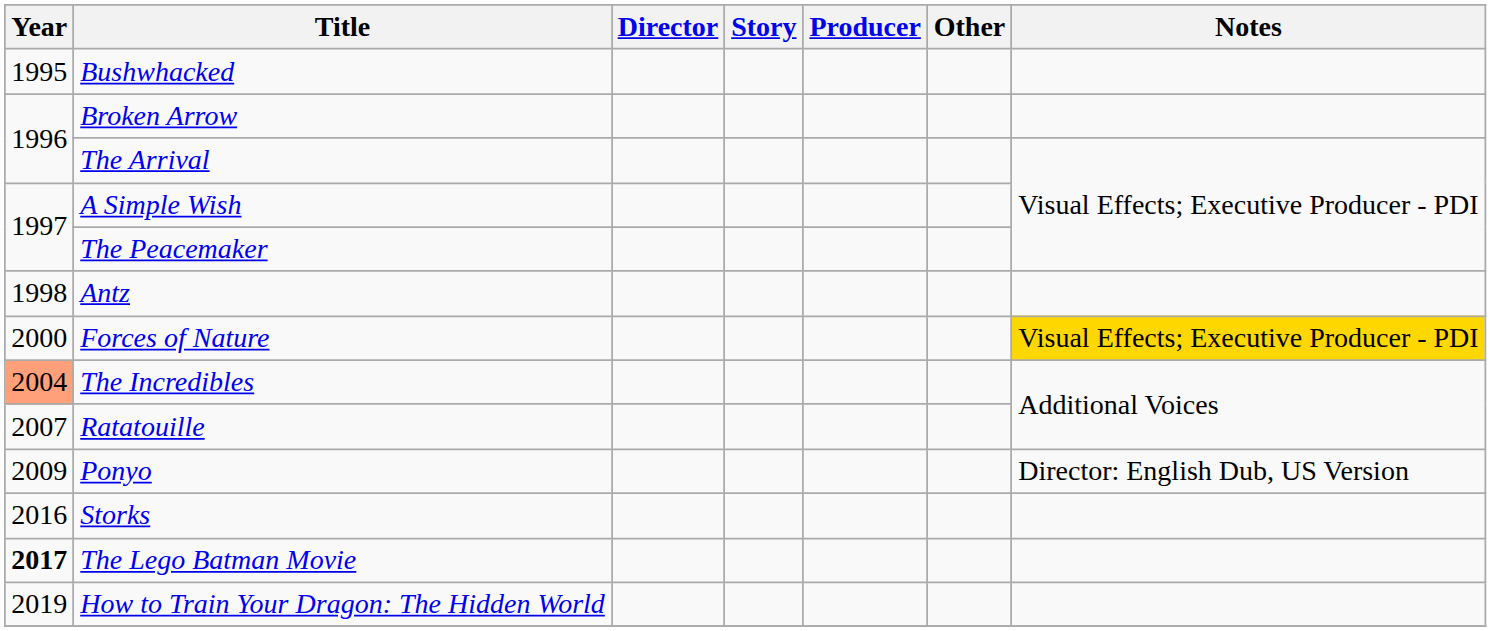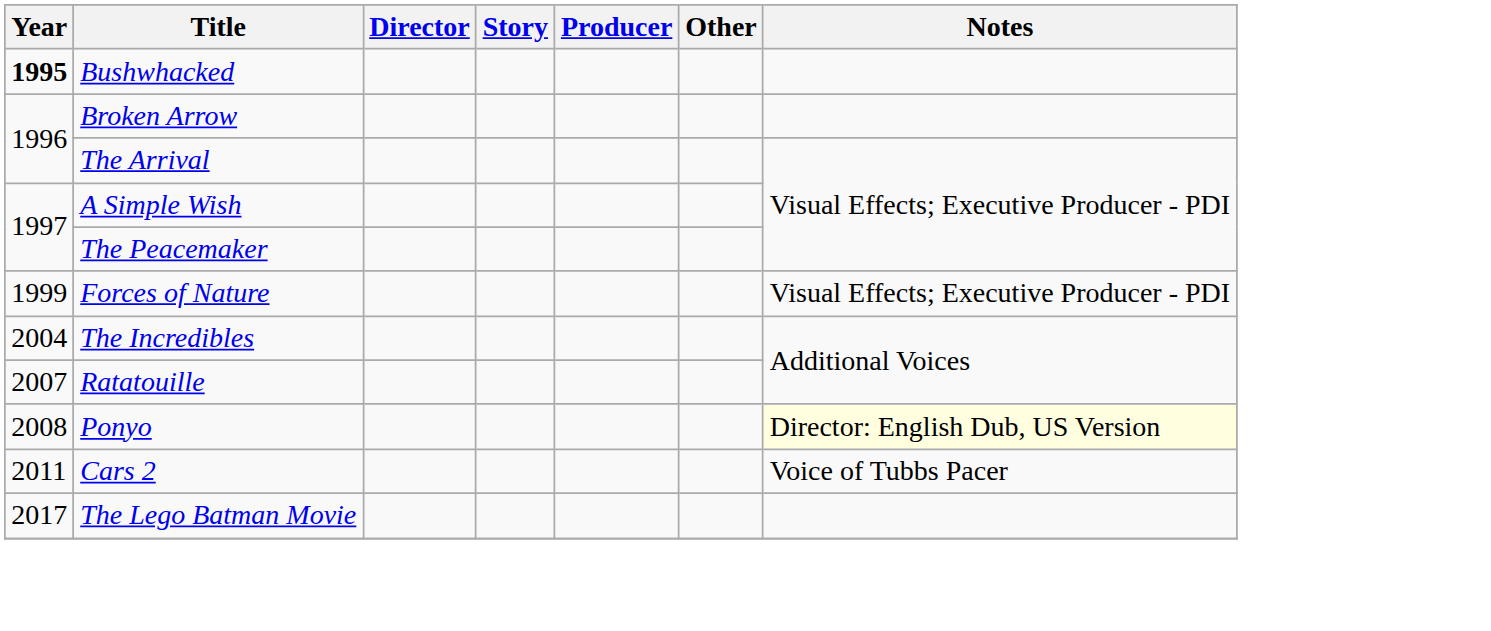 <table class="wikitable">
 <tr>
 <th>Year</th>
 <th>Title</th>
 <th><a href='#'>Director</a></th>
 <th><a href='#'>Story</a></th>
 <th><a href='#'>Producer</a></th>
 <th>Other</th>
 <th>Notes</th>
 </tr>
 <tr>
-<td>1995</td>
+<td><strong>1995</strong></td>
 <td><em><a href='#'>Bushwhacked</a></em></td>
 <td></td>
 <td></td>
 <td></td>
 <td></td>
 <td></td>
 </tr>
 <tr>
 <td rowspan=2>1996</td>
 <td><em><a href='#'>Broken Arrow</a></em></td>
 <td></td>
 <td></td>
 <td></td>
 <td></td>
 <td></td>
 </tr>
 <tr>
 <td><em><a href='#'>The Arrival</a></em></td>
 <td></td>
 <td></td>
 <td></td>
 <td></td>
 <td rowspan=3>Visual Effects; Executive Producer - PDI</td>
 </tr>
 <tr>
 <td rowspan=2>1997</td>
 <td><em><a href='#'>A Simple Wish</a></em></td>
 <td></td>
 <td></td>
 <td></td>
 <td></td>
 </tr>
 <tr>
 <td><em><a href='#'>The Peacemaker</a></em></td>
 <td></td>
 <td></td>
 <td></td>
 <td></td>
 </tr>
 <tr>
-<td>1998</td>
-<td><em><a href='#'>Antz</a></em></td>
-<td></td>
-<td></td>
-<td></td>
-<td></td>
-<td></td>
-</tr>
-<tr>
-<td>2000</td>
+<td>1999</td>
 <td><em><a href='#'>Forces of Nature</a></em></td>
 <td></td>
 <td></td>
 <td></td>
 <td></td>
-<td style="background: gold;">Visual Effects; Executive Producer - PDI</td>
+<td>Visual Effects; Executive Producer - PDI</td>
 </tr>
 <tr>
-<td style="background: lightsalmon;">2004</td>
+<td>2004</td>
 <td><em><a href='#'>The Incredibles</a></em></td>
 <td></td>
 <td></td>
 <td></td>
 <td></td>
 <td rowspan=2>Additional Voices</td>
 </tr>
 <tr>
 <td>2007</td>
 <td><em><a href='#'>Ratatouille</a></em></td>
 <td></td>
 <td></td>
 <td></td>
 <td></td>
 </tr>
 <tr>
-<td>2009</td>
+<td>2008</td>
 <td><em><a href='#'>Ponyo</a></em></td>
 <td></td>
 <td></td>
 <td></td>
 <td></td>
-<td>Director: English Dub, US Version</td>
+<td style="background: lightyellow;">Director: English Dub, US Version</td>
 </tr>
 <tr>
-<td>2016</td>
-<td><em><a href='#'>Storks</a></em></td>
+<td>2011</td>
+<td><em><a href='#'>Cars 2</a></em></td>
 <td></td>
 <td></td>
 <td></td>
 <td></td>
-<td></td>
+<td>Voice of Tubbs Pacer</td>
 </tr>
 <tr>
-<td><strong>2017</strong></td>
+<td>2017</td>
 <td><em><a href='#'>The Lego Batman Movie</a></em></td>
-<td></td>
-<td></td>
-<td></td>
-<td></td>
-<td></td>
-</tr>
-<tr>
-<td>2019</td>
-<td><em><a href='#'>How to Train Your Dragon: The Hidden World</a></em></td>
 <td></td>
 <td></td>
 <td></td>
 <td></td>
 <td></td>
 </tr>
 <tr>
 </tr>
 </table>
